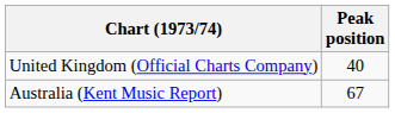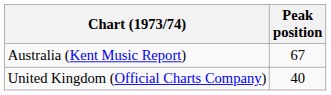 <table class="wikitable">
 <tr>
 <th>Chart (1973/74)</th>
 <th>Peak<br> position</th>
 </tr>
 <tr>
+<td>Australia (<a href='#'>Kent Music Report</a>)</td>
+<td align="center">67</td>
+</tr>
+<tr>
 <td>United Kingdom (<a href='#'>Official Charts Company</a>)</td>
 <td align="center">40</td>
 </tr>
-<tr>
-<td>Australia (<a href='#'>Kent Music Report</a>)</td>
-<td align="center">67</td>
-</tr>
 </table>
